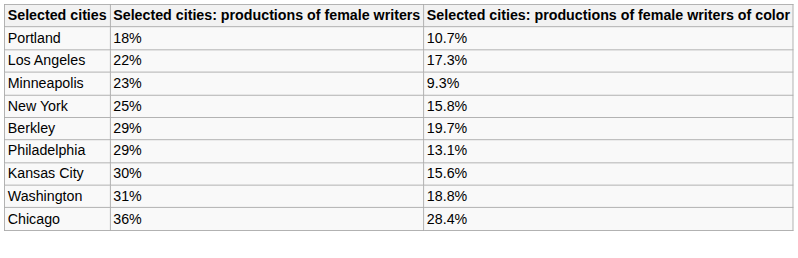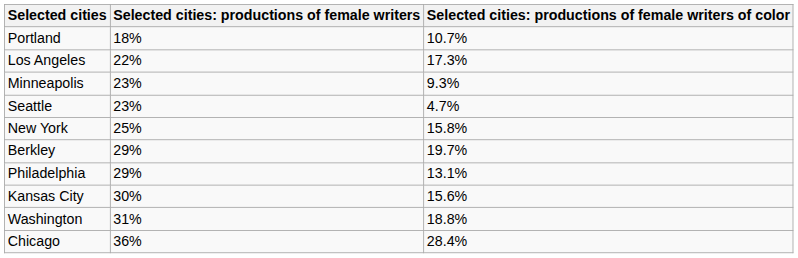 <table class="wikitable">
 <tr>
 <th>Selected cities</th>
 <th>Selected cities: productions of female writers</th>
 <th>Selected cities: productions of female writers of color</th>
 </tr>
 <tr>
 <td>Portland</td>
 <td>18%</td>
 <td>10.7%</td>
 </tr>
 <tr>
 <td>Los Angeles</td>
 <td>22%</td>
 <td>17.3%</td>
 </tr>
 <tr>
 <td>Minneapolis</td>
 <td>23%</td>
 <td>9.3%</td>
+</tr>
+<tr>
+<td>Seattle</td>
+<td>23%</td>
+<td>4.7%</td>
 </tr>
 <tr>
 <td>New York</td>
 <td>25%</td>
 <td>15.8%</td>
 </tr>
 <tr>
 <td>Berkley</td>
 <td>29%</td>
 <td>19.7%</td>
 </tr>
 <tr>
 <td>Philadelphia</td>
 <td>29%</td>
 <td>13.1%</td>
 </tr>
 <tr>
 <td>Kansas City</td>
 <td>30%</td>
 <td>15.6%</td>
 </tr>
 <tr>
 <td>Washington</td>
 <td>31%</td>
 <td>18.8%</td>
 </tr>
 <tr>
 <td>Chicago</td>
 <td>36%</td>
 <td>28.4%</td>
 </tr>
 </table>
